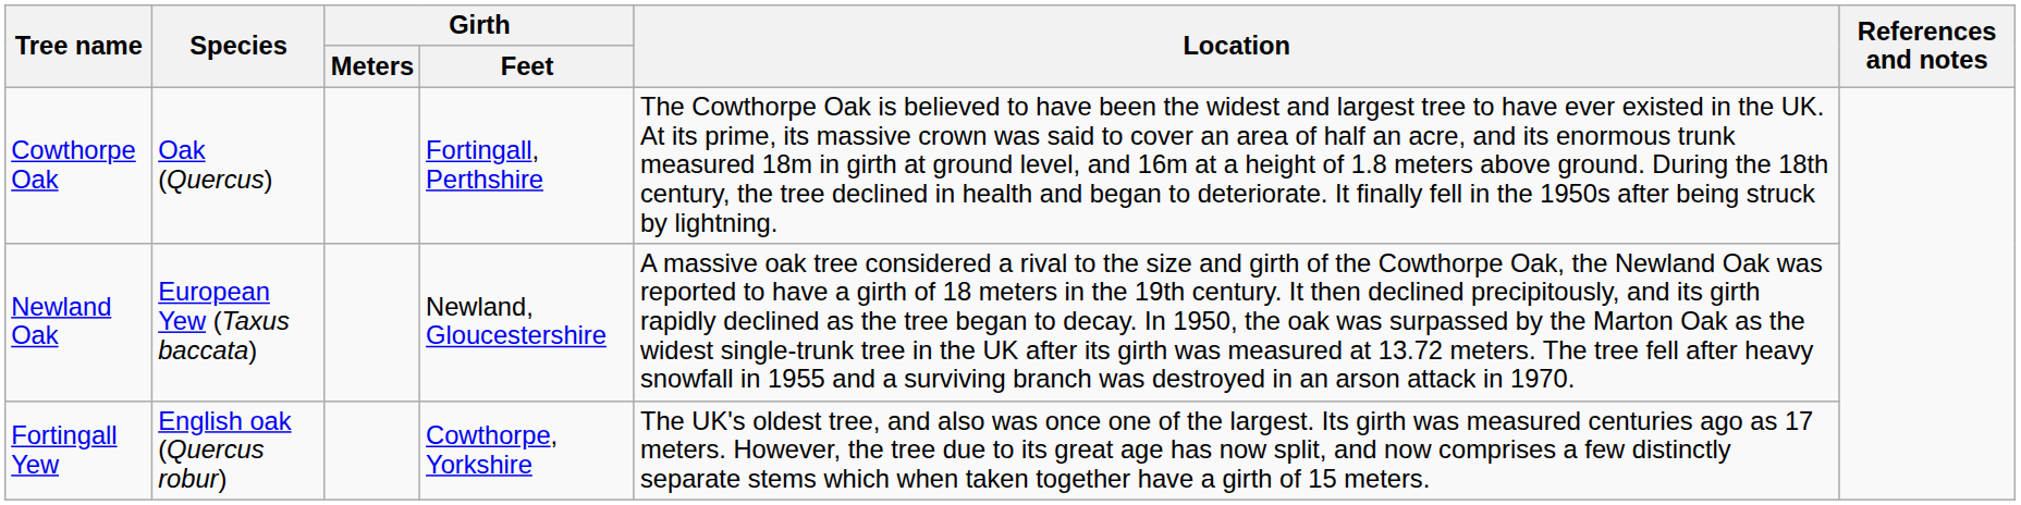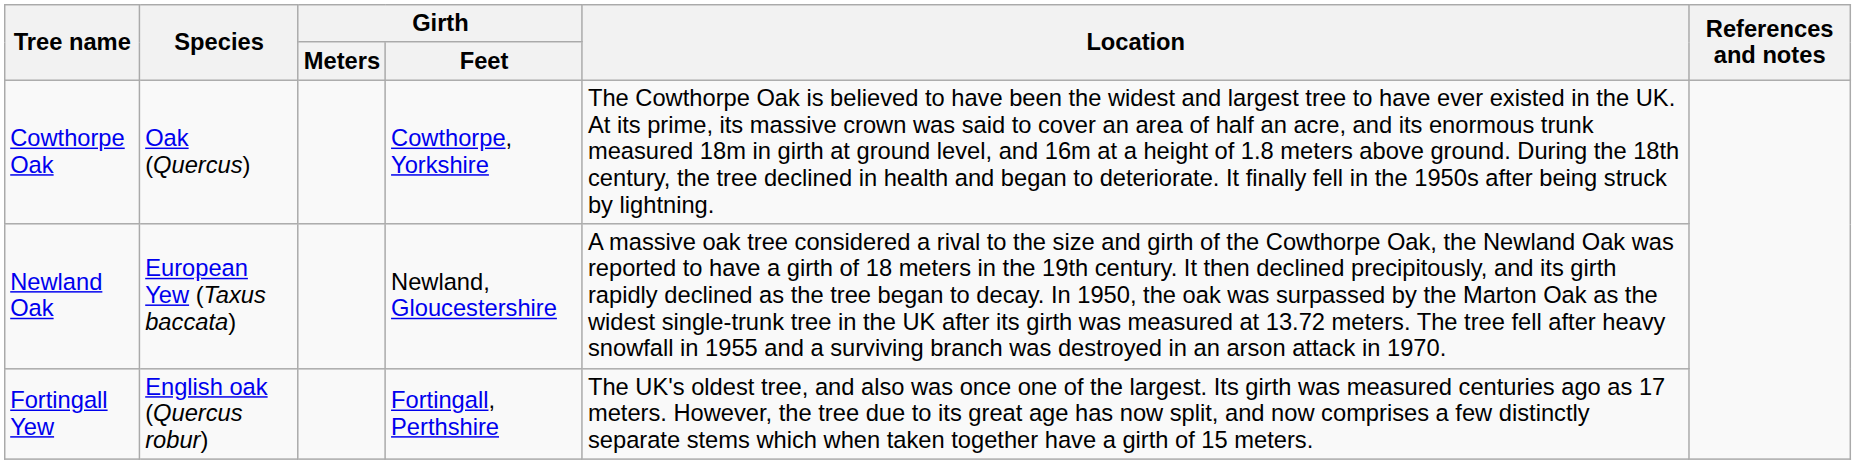 <table class="wikitable" font=90%>
 <tr>
 <th rowspan=2>Tree name</th>
 <th rowspan=2>Species</th>
 <th colspan=2>Girth</th>
 <th rowspan=2>Location</th>
 <th rowspan=2>References and notes</th>
 </tr>
 <tr>
 <th>Meters</th>
 <th>Feet</th>
 </tr>
 <tr>
 <td><a href='#'>Cowthorpe Oak</a></td>
 <td><a href='#'>Oak</a> (<em>Quercus</em>)</td>
 <td></td>
-<td><a href='#'>Fortingall</a>, <a href='#'>Perthshire</a></td>
+<td><a href='#'>Cowthorpe</a>, <a href='#'>Yorkshire</a></td>
 <td>The Cowthorpe Oak is believed to have been the widest and largest tree to have ever existed in the UK. At its prime, its massive crown was said to cover an area of half an acre, and its enormous trunk measured 18m in girth at ground level, and 16m at a height of 1.8 meters above ground. During the 18th century, the tree declined in health and began to deteriorate. It finally fell in the 1950s after being struck by lightning.</td>
 </tr>
 <tr>
 <td><a href='#'>Newland Oak</a></td>
 <td><a href='#'>European Yew</a> (<em>Taxus baccata</em>)</td>
 <td></td>
 <td>Newland, <a href='#'>Gloucestershire</a></td>
 <td>A massive oak tree considered a rival to the size and girth of the Cowthorpe Oak, the Newland Oak was reported to have a girth of 18 meters in the 19th century. It then declined precipitously, and its girth rapidly declined as the tree began to decay. In 1950, the oak was surpassed by the Marton Oak as the widest single-trunk tree in the UK after its girth was measured at 13.72 meters. The tree fell after heavy snowfall in 1955 and a surviving branch was destroyed in an arson attack in 1970.</td>
 </tr>
 <tr>
 <td><a href='#'>Fortingall Yew</a></td>
 <td><a href='#'>English oak</a> (<em>Quercus robur</em>)</td>
 <td></td>
-<td><a href='#'>Cowthorpe</a>, <a href='#'>Yorkshire</a></td>
+<td><a href='#'>Fortingall</a>, <a href='#'>Perthshire</a></td>
 <td>The UK's oldest tree, and also was once one of the largest. Its girth was measured centuries ago as 17 meters. However, the tree due to its great age has now split, and now comprises a few distinctly separate stems which when taken together have a girth of 15 meters.</td>
 </tr>
 </table>
